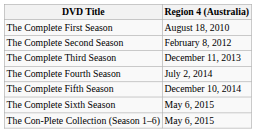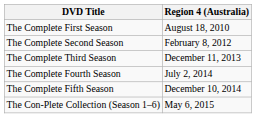 <table class="wikitable">
 <tr>
 <th>DVD Title</th>
 <th>Region 4 (Australia)</th>
 </tr>
 <tr>
 <td>The Complete First Season</td>
 <td>August 18, 2010</td>
 </tr>
 <tr>
 <td>The Complete Second Season</td>
 <td>February 8, 2012</td>
 </tr>
 <tr>
 <td>The Complete Third Season</td>
 <td>December 11, 2013</td>
 </tr>
 <tr>
 <td>The Complete Fourth Season</td>
 <td>July 2, 2014</td>
 </tr>
 <tr>
 <td>The Complete Fifth Season</td>
 <td>December 10, 2014</td>
 </tr>
 <tr>
-<td>The Complete Sixth Season</td>
-<td>May 6, 2015</td>
-</tr>
-<tr>
 <td>The Con-Plete Collection (Season 1–6)</td>
 <td>May 6, 2015</td>
 </tr>
 </table>
